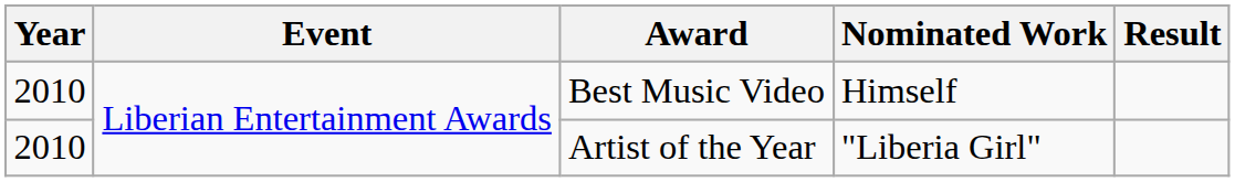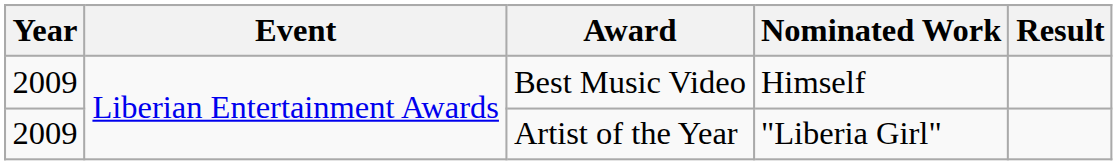 <table class="wikitable">
 <tr>
 <th>Year</th>
 <th>Event</th>
 <th>Award</th>
 <th>Nominated Work</th>
 <th>Result</th>
 </tr>
 <tr>
-<td>2010</td>
+<td>2009</td>
 <td rowspan="2"><a href='#'>Liberian Entertainment Awards</a></td>
 <td>Best Music Video</td>
 <td>Himself</td>
 <td></td>
 </tr>
 <tr>
-<td>2010</td>
+<td>2009</td>
 <td>Artist of the Year</td>
 <td>"Liberia Girl"</td>
 <td></td>
 </tr>
 </table>
